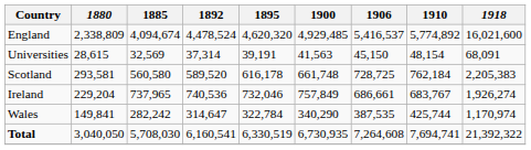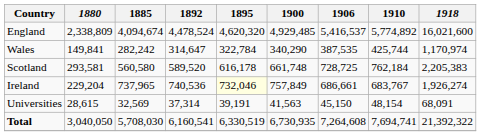 <table class="wikitable">
 <tr>
 <th>Country</th>
 <th><em>1880</em></th>
 <th>1885</th>
 <th>1892</th>
 <th>1895</th>
 <th>1900</th>
 <th>1906</th>
 <th>1910</th>
 <th><em>1918</em></th>
 </tr>
 <tr>
 <td>England</td>
 <td>2,338,809</td>
 <td>4,094,674</td>
 <td>4,478,524</td>
 <td>4,620,320</td>
 <td>4,929,485</td>
 <td>5,416,537</td>
 <td>5,774,892</td>
 <td>16,021,600</td>
 </tr>
 <tr>
-<td>Universities</td>
-<td>28,615</td>
-<td>32,569</td>
-<td>37,314</td>
-<td>39,191</td>
-<td>41,563</td>
-<td>45,150</td>
-<td>48,154</td>
-<td>68,091</td>
+<td>Wales</td>
+<td>149,841</td>
+<td>282,242</td>
+<td>314,647</td>
+<td>322,784</td>
+<td>340,290</td>
+<td>387,535</td>
+<td>425,744</td>
+<td>1,170,974</td>
 </tr>
 <tr>
 <td>Scotland</td>
 <td>293,581</td>
 <td>560,580</td>
 <td>589,520</td>
 <td>616,178</td>
 <td>661,748</td>
 <td>728,725</td>
 <td>762,184</td>
 <td>2,205,383</td>
 </tr>
 <tr>
 <td>Ireland</td>
 <td>229,204</td>
 <td>737,965</td>
 <td>740,536</td>
-<td>732,046</td>
+<td style="background: lightyellow;">732,046</td>
 <td>757,849</td>
 <td>686,661</td>
 <td>683,767</td>
 <td>1,926,274</td>
 </tr>
 <tr>
-<td>Wales</td>
-<td>149,841</td>
-<td>282,242</td>
-<td>314,647</td>
-<td>322,784</td>
-<td>340,290</td>
-<td>387,535</td>
-<td>425,744</td>
-<td>1,170,974</td>
+<td>Universities</td>
+<td>28,615</td>
+<td>32,569</td>
+<td>37,314</td>
+<td>39,191</td>
+<td>41,563</td>
+<td>45,150</td>
+<td>48,154</td>
+<td>68,091</td>
 </tr>
 <tr>
 <td><strong>Total</strong></td>
 <td>3,040,050</td>
 <td>5,708,030</td>
 <td>6,160,541</td>
 <td>6,330,519</td>
 <td>6,730,935</td>
 <td>7,264,608</td>
 <td>7,694,741</td>
 <td>21,392,322</td>
 </tr>
 <tr>
 </tr>
 </table>
